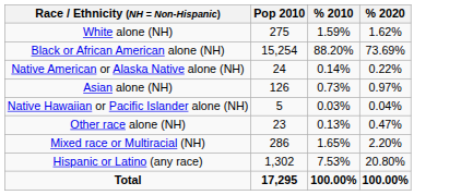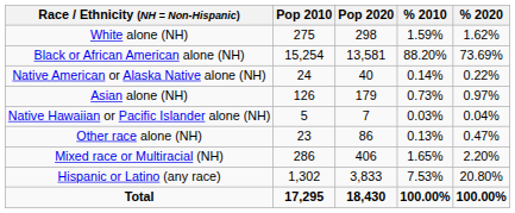 <table class="wikitable" style="text-align:center;">
 <tr>
 <th>Race / Ethnicity <small>(<em>NH = Non-Hispanic</em>)</small></th>
 <th>Pop 2010</th>
+<th>Pop 2020</th>
 <th>% 2010</th>
 <th>% 2020</th>
 </tr>
 <tr>
 <td><a href='#'>White</a> alone (NH)</td>
 <td>275</td>
+<td>298</td>
 <td>1.59%</td>
 <td>1.62%</td>
 </tr>
 <tr>
 <td><a href='#'>Black or African American</a> alone (NH)</td>
 <td>15,254</td>
+<td>13,581</td>
 <td>88.20%</td>
 <td>73.69%</td>
 </tr>
 <tr>
 <td><a href='#'>Native American</a> or <a href='#'>Alaska Native</a> alone (NH)</td>
 <td>24</td>
+<td>40</td>
 <td>0.14%</td>
 <td>0.22%</td>
 </tr>
 <tr>
 <td><a href='#'>Asian</a> alone (NH)</td>
 <td>126</td>
+<td>179</td>
 <td>0.73%</td>
 <td>0.97%</td>
 </tr>
 <tr>
 <td><a href='#'>Native Hawaiian</a> or <a href='#'>Pacific Islander</a> alone (NH)</td>
 <td>5</td>
+<td>7</td>
 <td>0.03%</td>
 <td>0.04%</td>
 </tr>
 <tr>
 <td><a href='#'>Other race</a> alone (NH)</td>
 <td>23</td>
+<td>86</td>
 <td>0.13%</td>
 <td>0.47%</td>
 </tr>
 <tr>
 <td><a href='#'>Mixed race or Multiracial</a> (NH)</td>
 <td>286</td>
+<td>406</td>
 <td>1.65%</td>
 <td>2.20%</td>
 </tr>
 <tr>
 <td><a href='#'>Hispanic or Latino</a> (any race)</td>
 <td>1,302</td>
+<td>3,833</td>
 <td>7.53%</td>
 <td>20.80%</td>
 </tr>
 <tr>
 <td><strong>Total</strong></td>
 <td><strong>17,295</strong></td>
+<td><strong>18,430</strong></td>
 <td><strong>100.00%</strong></td>
 <td><strong>100.00%</strong></td>
 </tr>
 </table>
